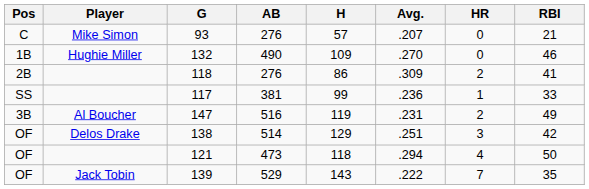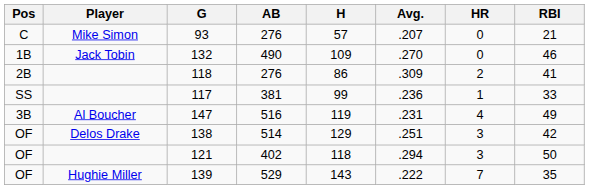 <table class="wikitable sortable">
 <tr>
 <th bgcolor="#DDDDFF" width="5%">Pos</th>
 <th bgcolor="#DDDDFF" width="16%">Player</th>
 <th bgcolor="#DDDDFF" width="9%">G</th>
 <th bgcolor="#DDDDFF" width="9%">AB</th>
 <th bgcolor="#DDDDFF" width="9%">H</th>
 <th bgcolor="#DDDDFF" width="9%">Avg.</th>
 <th bgcolor="#DDDDFF" width="9%">HR</th>
 <th bgcolor="#DDDDFF" width="9%">RBI</th>
 </tr>
 <tr align="center">
 <td>C</td>
 <td><a href='#'>Mike Simon</a></td>
 <td>93</td>
 <td>276</td>
 <td>57</td>
 <td>.207</td>
 <td>0</td>
 <td>21</td>
 </tr>
 <tr align="center">
 <td>1B</td>
-<td><a href='#'>Hughie Miller</a></td>
+<td><a href='#'>Jack Tobin</a></td>
 <td>132</td>
 <td>490</td>
 <td>109</td>
 <td>.270</td>
 <td>0</td>
 <td>46</td>
 </tr>
 <tr align="center">
 <td>2B</td>
 <td></td>
 <td>118</td>
 <td>276</td>
 <td>86</td>
 <td>.309</td>
 <td>2</td>
 <td>41</td>
 </tr>
 <tr align="center">
 <td>SS</td>
 <td></td>
 <td>117</td>
 <td>381</td>
 <td>99</td>
 <td>.236</td>
 <td>1</td>
 <td>33</td>
 </tr>
 <tr align="center">
 <td>3B</td>
 <td><a href='#'>Al Boucher</a></td>
 <td>147</td>
 <td>516</td>
 <td>119</td>
 <td>.231</td>
-<td>2</td>
+<td>4</td>
 <td>49</td>
 </tr>
 <tr align="center">
 <td>OF</td>
 <td><a href='#'>Delos Drake</a></td>
 <td>138</td>
 <td>514</td>
 <td>129</td>
 <td>.251</td>
 <td>3</td>
 <td>42</td>
 </tr>
 <tr align="center">
 <td>OF</td>
 <td></td>
 <td>121</td>
-<td>473</td>
+<td>402</td>
 <td>118</td>
 <td>.294</td>
-<td>4</td>
+<td>3</td>
 <td>50</td>
 </tr>
 <tr align="center">
 <td>OF</td>
-<td><a href='#'>Jack Tobin</a></td>
+<td><a href='#'>Hughie Miller</a></td>
 <td>139</td>
 <td>529</td>
 <td>143</td>
 <td>.222</td>
 <td>7</td>
 <td>35</td>
 </tr>
 </table>
